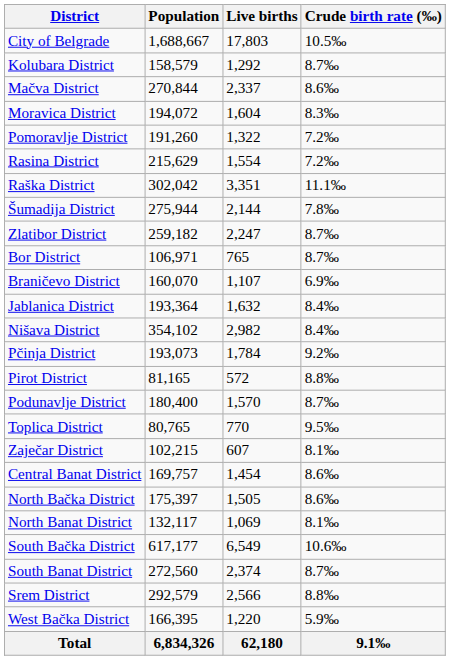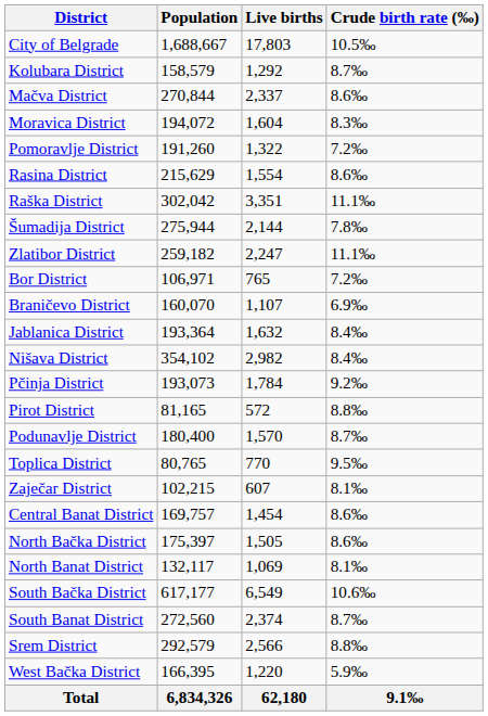 <table class="wikitable sortable">
 <tr>
 <th><a href='#'>District</a></th>
 <th>Population</th>
 <th>Live births</th>
 <th>Crude <a href='#'>birth rate</a> (‰)</th>
 </tr>
 <tr>
 <td><a href='#'>City of Belgrade</a></td>
 <td>1,688,667</td>
 <td>17,803</td>
 <td>10.5‰</td>
 </tr>
 <tr>
 <td><a href='#'>Kolubara District</a></td>
 <td>158,579</td>
 <td>1,292</td>
 <td>8.7‰</td>
 </tr>
 <tr>
 <td><a href='#'>Mačva District</a></td>
 <td>270,844</td>
 <td>2,337</td>
 <td>8.6‰</td>
 </tr>
 <tr>
 <td><a href='#'>Moravica District</a></td>
 <td>194,072</td>
 <td>1,604</td>
 <td>8.3‰</td>
 </tr>
 <tr>
 <td><a href='#'>Pomoravlje District</a></td>
 <td>191,260</td>
 <td>1,322</td>
 <td>7.2‰</td>
 </tr>
 <tr>
 <td><a href='#'>Rasina District</a></td>
 <td>215,629</td>
 <td>1,554</td>
-<td>7.2‰</td>
+<td>8.6‰</td>
 </tr>
 <tr>
 <td><a href='#'>Raška District</a></td>
 <td>302,042</td>
 <td>3,351</td>
 <td>11.1‰</td>
 </tr>
 <tr>
 <td><a href='#'>Šumadija District</a></td>
 <td>275,944</td>
 <td>2,144</td>
 <td>7.8‰</td>
 </tr>
 <tr>
 <td><a href='#'>Zlatibor District</a></td>
 <td>259,182</td>
 <td>2,247</td>
-<td>8.7‰</td>
+<td>11.1‰</td>
 </tr>
 <tr>
 <td><a href='#'>Bor District</a></td>
 <td>106,971</td>
 <td>765</td>
-<td>8.7‰</td>
+<td>7.2‰</td>
 </tr>
 <tr>
 <td><a href='#'>Braničevo District</a></td>
 <td>160,070</td>
 <td>1,107</td>
 <td>6.9‰</td>
 </tr>
 <tr>
 <td><a href='#'>Jablanica District</a></td>
 <td>193,364</td>
 <td>1,632</td>
 <td>8.4‰</td>
 </tr>
 <tr>
 <td><a href='#'>Nišava District</a></td>
 <td>354,102</td>
 <td>2,982</td>
 <td>8.4‰</td>
 </tr>
 <tr>
 <td><a href='#'>Pčinja District</a></td>
 <td>193,073</td>
 <td>1,784</td>
 <td>9.2‰</td>
 </tr>
 <tr>
 <td><a href='#'>Pirot District</a></td>
 <td>81,165</td>
 <td>572</td>
 <td>8.8‰</td>
 </tr>
 <tr>
 <td><a href='#'>Podunavlje District</a></td>
 <td>180,400</td>
 <td>1,570</td>
 <td>8.7‰</td>
 </tr>
 <tr>
 <td><a href='#'>Toplica District</a></td>
 <td>80,765</td>
 <td>770</td>
 <td>9.5‰</td>
 </tr>
 <tr>
 <td><a href='#'>Zaječar District</a></td>
 <td>102,215</td>
 <td>607</td>
 <td>8.1‰</td>
 </tr>
 <tr>
 <td><a href='#'>Central Banat District</a></td>
 <td>169,757</td>
 <td>1,454</td>
 <td>8.6‰</td>
 </tr>
 <tr>
 <td><a href='#'>North Bačka District</a></td>
 <td>175,397</td>
 <td>1,505</td>
 <td>8.6‰</td>
 </tr>
 <tr>
 <td><a href='#'>North Banat District</a></td>
 <td>132,117</td>
 <td>1,069</td>
 <td>8.1‰</td>
 </tr>
 <tr>
 <td><a href='#'>South Bačka District</a></td>
 <td>617,177</td>
 <td>6,549</td>
 <td>10.6‰</td>
 </tr>
 <tr>
 <td><a href='#'>South Banat District</a></td>
 <td>272,560</td>
 <td>2,374</td>
 <td>8.7‰</td>
 </tr>
 <tr>
 <td><a href='#'>Srem District</a></td>
 <td>292,579</td>
 <td>2,566</td>
 <td>8.8‰</td>
 </tr>
 <tr>
 <td><a href='#'>West Bačka District</a></td>
 <td>166,395</td>
 <td>1,220</td>
 <td>5.9‰</td>
 </tr>
 <tr>
 <th>Total</th>
 <th>6,834,326</th>
 <th>62,180</th>
 <th>9.1‰</th>
 </tr>
 </table>
